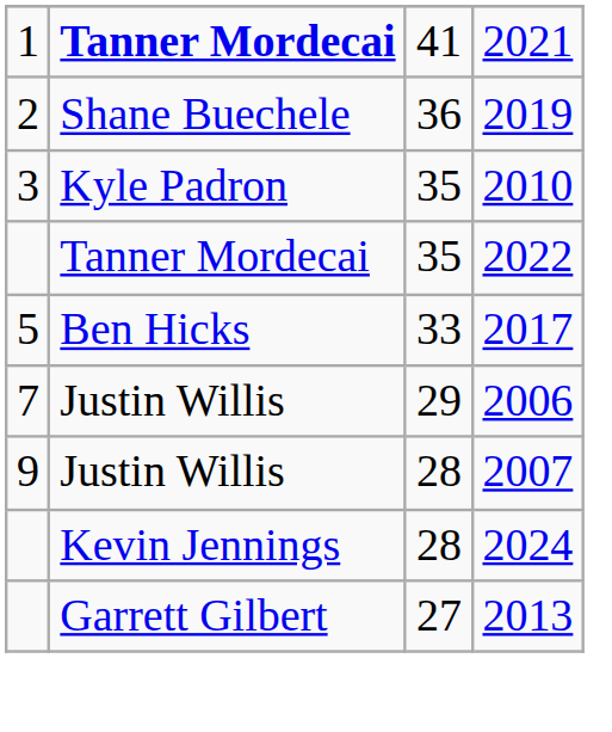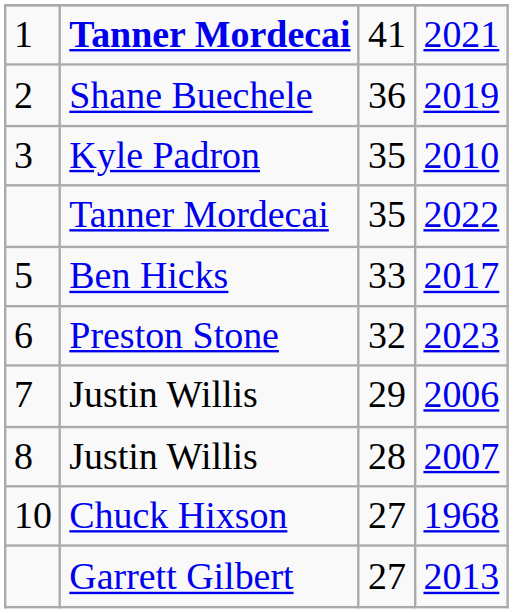 <table class="wikitable">
 <tr>
 </tr>
 <tr>
 <td>1</td>
 <td><strong><a href='#'>Tanner Mordecai</a></strong></td>
 <td><abbr>41</abbr></td>
 <td><a href='#'>2021</a></td>
 </tr>
 <tr>
 <td>2</td>
 <td><a href='#'>Shane Buechele</a></td>
 <td><abbr>36</abbr></td>
 <td><a href='#'>2019</a></td>
 </tr>
 <tr>
 <td>3</td>
 <td><a href='#'>Kyle Padron</a></td>
 <td><abbr>35</abbr></td>
 <td><a href='#'>2010</a></td>
 </tr>
 <tr>
 <td></td>
 <td><a href='#'>Tanner Mordecai</a></td>
 <td><abbr>35</abbr></td>
 <td><a href='#'>2022</a></td>
 </tr>
 <tr>
 <td>5</td>
 <td><a href='#'>Ben Hicks</a></td>
 <td><abbr>33</abbr></td>
 <td><a href='#'>2017</a></td>
 </tr>
 <tr>
+<td>6</td>
+<td><a href='#'>Preston Stone</a></td>
+<td><abbr>32</abbr></td>
+<td><a href='#'>2023</a></td>
+</tr>
+<tr>
 <td>7</td>
 <td>Justin Willis</td>
 <td><abbr>29</abbr></td>
 <td><a href='#'>2006</a></td>
 </tr>
 <tr>
-<td>9</td>
+<td>8</td>
 <td>Justin Willis</td>
 <td><abbr>28</abbr></td>
 <td><a href='#'>2007</a></td>
 </tr>
 <tr>
-<td></td>
-<td><a href='#'>Kevin Jennings</a></td>
-<td><abbr>28</abbr></td>
-<td><a href='#'>2024</a></td>
+<td>10</td>
+<td><a href='#'>Chuck Hixson</a></td>
+<td><abbr>27</abbr></td>
+<td><a href='#'>1968</a></td>
 </tr>
 <tr>
 <td></td>
 <td><a href='#'>Garrett Gilbert</a></td>
 <td><abbr>27</abbr></td>
 <td><a href='#'>2013</a></td>
 </tr>
 </table>
